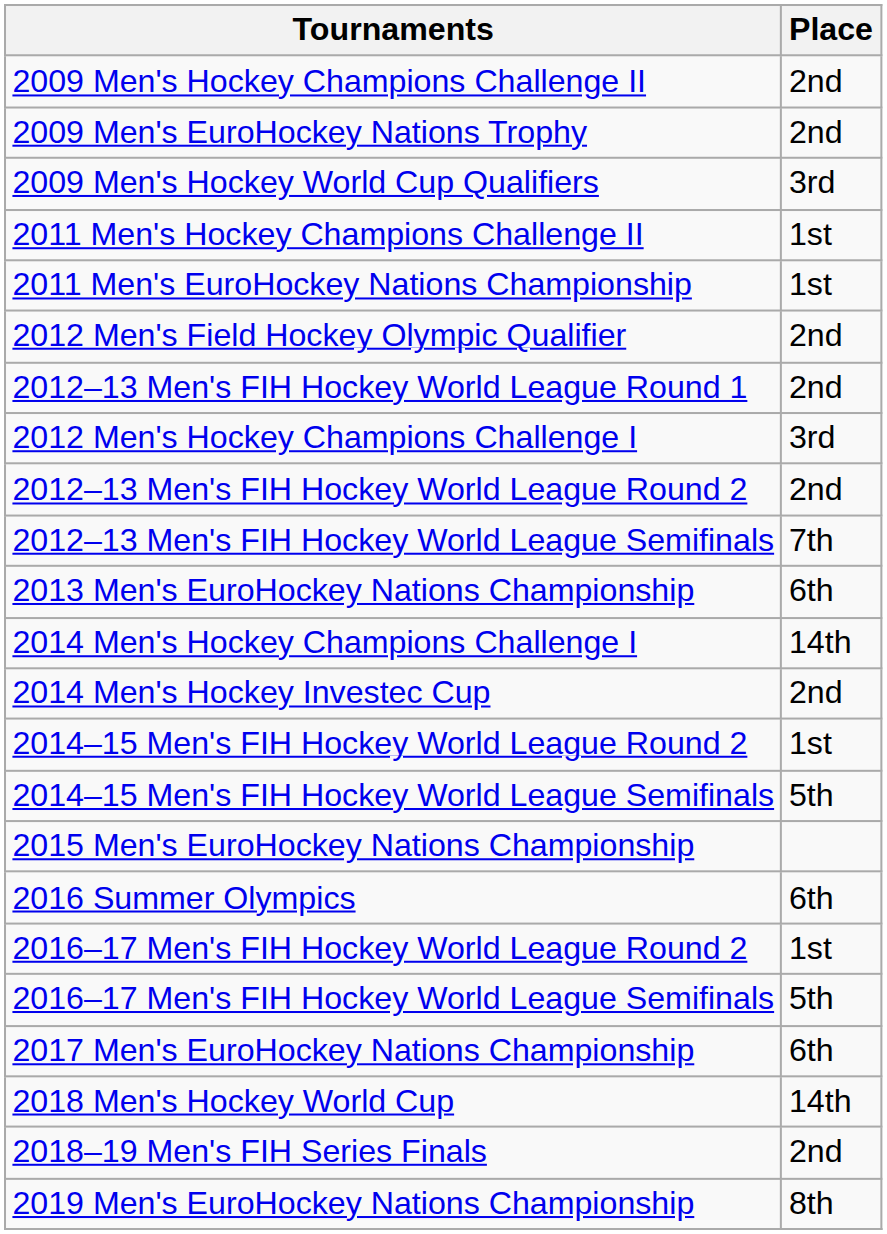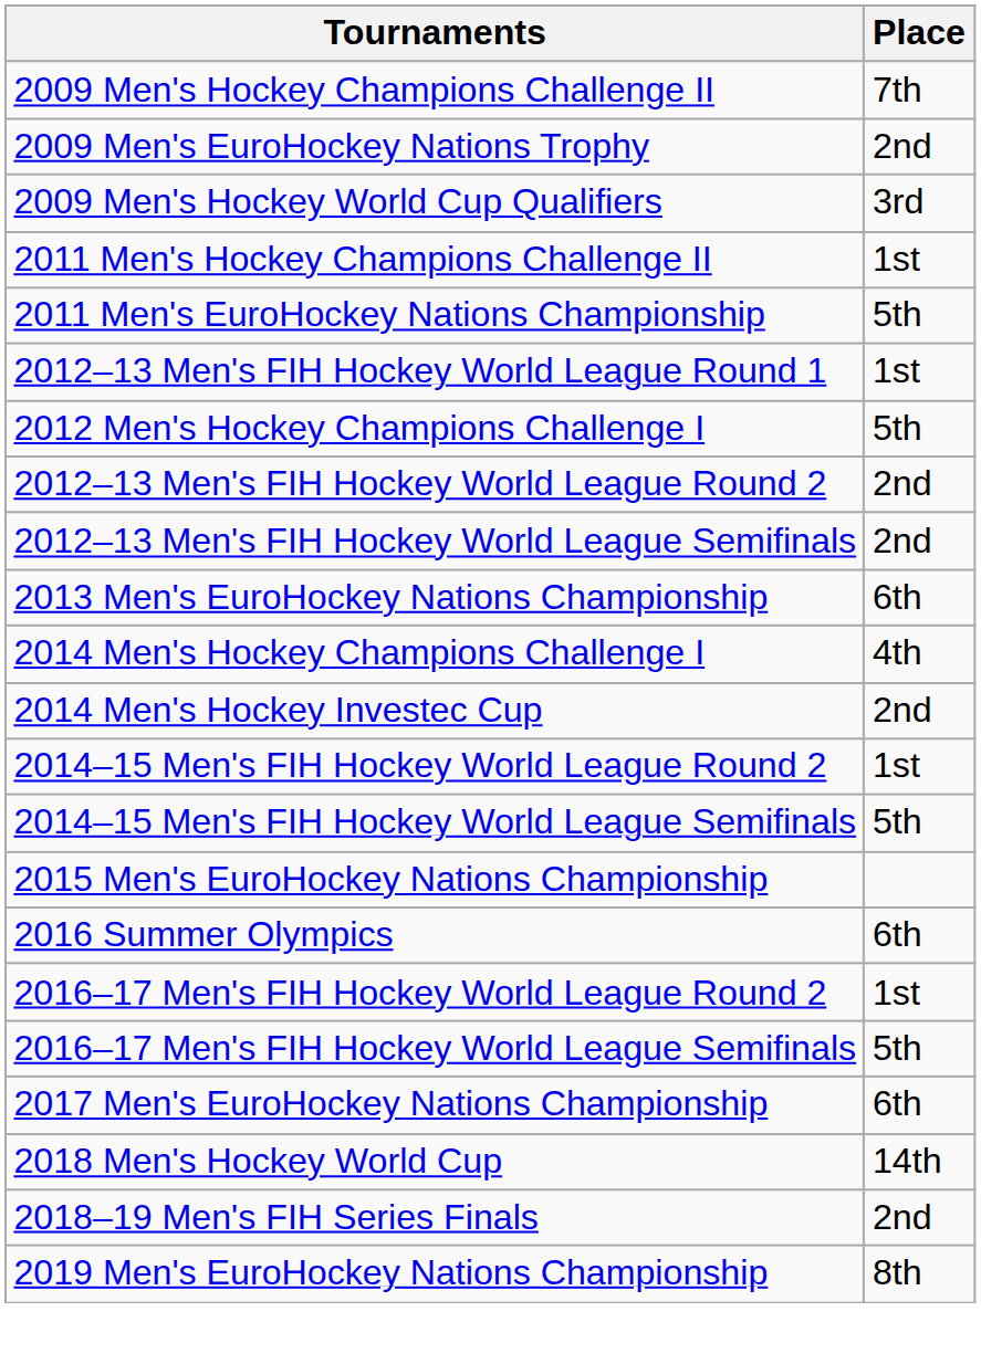 <table class="wikitable collapsible">
 <tr>
 <th>Tournaments</th>
 <th>Place</th>
 </tr>
 <tr>
 <td><a href='#'>2009 Men's Hockey Champions Challenge II</a></td>
-<td>2nd</td>
+<td>7th</td>
 </tr>
 <tr>
 <td><a href='#'>2009 Men's EuroHockey Nations Trophy</a></td>
 <td>2nd</td>
 </tr>
 <tr>
 <td><a href='#'>2009 Men's Hockey World Cup Qualifiers</a></td>
 <td>3rd</td>
 </tr>
 <tr>
 <td><a href='#'>2011 Men's Hockey Champions Challenge II</a></td>
 <td>1st</td>
 </tr>
 <tr>
 <td><a href='#'>2011 Men's EuroHockey Nations Championship</a></td>
+<td>5th</td>
+</tr>
+<tr>
+<td><a href='#'>2012–13 Men's FIH Hockey World League Round 1</a></td>
 <td>1st</td>
 </tr>
 <tr>
-<td><a href='#'>2012 Men's Field Hockey Olympic Qualifier</a></td>
-<td>2nd</td>
-</tr>
-<tr>
-<td><a href='#'>2012–13 Men's FIH Hockey World League Round 1</a></td>
-<td>2nd</td>
-</tr>
-<tr>
 <td><a href='#'>2012 Men's Hockey Champions Challenge I</a></td>
-<td>3rd</td>
+<td>5th</td>
 </tr>
 <tr>
 <td><a href='#'>2012–13 Men's FIH Hockey World League Round 2</a></td>
 <td>2nd</td>
 </tr>
 <tr>
 <td><a href='#'>2012–13 Men's FIH Hockey World League Semifinals</a></td>
-<td>7th</td>
+<td>2nd</td>
 </tr>
 <tr>
 <td><a href='#'>2013 Men's EuroHockey Nations Championship</a></td>
 <td>6th</td>
 </tr>
 <tr>
 <td><a href='#'>2014 Men's Hockey Champions Challenge I</a></td>
-<td>14th</td>
+<td>4th</td>
 </tr>
 <tr>
 <td><a href='#'>2014 Men's Hockey Investec Cup</a></td>
 <td>2nd</td>
 </tr>
 <tr>
 <td><a href='#'>2014–15 Men's FIH Hockey World League Round 2</a></td>
 <td>1st</td>
 </tr>
 <tr>
 <td><a href='#'>2014–15 Men's FIH Hockey World League Semifinals</a></td>
 <td>5th</td>
 </tr>
 <tr>
 <td><a href='#'>2015 Men's EuroHockey Nations Championship</a></td>
 <td></td>
 </tr>
 <tr>
 <td><a href='#'>2016 Summer Olympics</a></td>
 <td>6th</td>
 </tr>
 <tr>
 <td><a href='#'>2016–17 Men's FIH Hockey World League Round 2</a></td>
 <td>1st</td>
 </tr>
 <tr>
 <td><a href='#'>2016–17 Men's FIH Hockey World League Semifinals</a></td>
 <td>5th</td>
 </tr>
 <tr>
 <td><a href='#'>2017 Men's EuroHockey Nations Championship</a></td>
 <td>6th</td>
 </tr>
 <tr>
 <td><a href='#'>2018 Men's Hockey World Cup</a></td>
 <td>14th</td>
 </tr>
 <tr>
 <td><a href='#'>2018–19 Men's FIH Series Finals</a></td>
 <td>2nd</td>
 </tr>
 <tr>
 <td><a href='#'>2019 Men's EuroHockey Nations Championship</a></td>
 <td>8th</td>
 </tr>
 <tr>
 </tr>
 </table>
